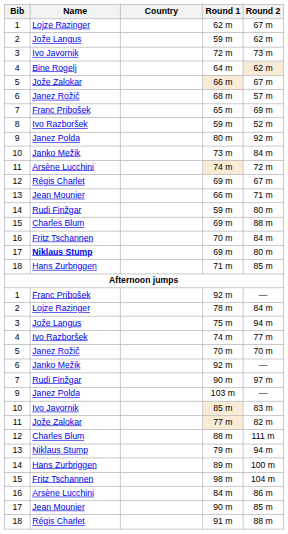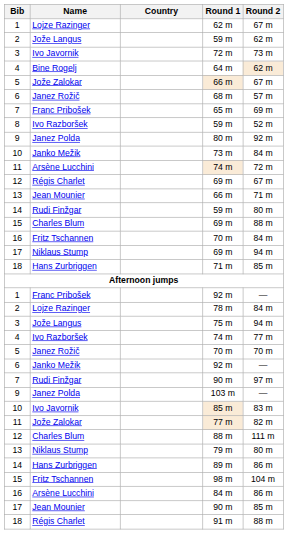 <table class="wikitable collapsible autocollapse sortable" cellpadding="3" cellspacing="0" border="1" style="background:#fff; font-size:86%; width:28%; line-height:16px; border:grey solid 1px; border-collapse:collapse;">
 <tr>
 <th width="30">Bib</th>
 <th width="120">Name</th>
 <th width="110">Country</th>
 <th width="50">Round 1</th>
 <th width="50">Round 2</th>
 </tr>
 <tr>
 <td align=center>1</td>
 <td><a href='#'>Lojze Razinger</a></td>
 <td></td>
 <td align=center>62 m</td>
 <td align=center>67 m</td>
 </tr>
 <tr>
 <td align=center>2</td>
 <td><a href='#'>Jože Langus</a></td>
 <td></td>
 <td align=center>59 m</td>
 <td align=center>62 m</td>
 </tr>
 <tr>
 <td align=center>3</td>
 <td><a href='#'>Ivo Javornik</a></td>
 <td></td>
 <td align=center>72 m</td>
 <td align=center>73 m</td>
 </tr>
 <tr>
 <td align=center>4</td>
 <td><a href='#'>Bine Rogelj</a></td>
 <td></td>
 <td align=center>64 m</td>
 <td align=center bgcolor=#FAEBD7>62 m</td>
 </tr>
 <tr>
 <td align=center>5</td>
 <td><a href='#'>Jože Zalokar</a></td>
 <td></td>
 <td align=center bgcolor=#FAEBD7>66 m</td>
 <td align=center>67 m</td>
 </tr>
 <tr>
 <td align=center>6</td>
 <td><a href='#'>Janez Rožič</a></td>
 <td></td>
 <td align=center>68 m</td>
 <td align=center>57 m</td>
 </tr>
 <tr>
 <td align=center>7</td>
 <td><a href='#'>Franc Pribošek</a></td>
 <td></td>
 <td align=center>65 m</td>
 <td align=center>69 m</td>
 </tr>
 <tr>
 <td align=center>8</td>
 <td><a href='#'>Ivo Razboršek</a></td>
 <td></td>
 <td align=center>59 m</td>
 <td align=center>52 m</td>
 </tr>
 <tr>
 <td align=center>9</td>
 <td><a href='#'>Janez Polda</a></td>
 <td></td>
 <td align=center>80 m</td>
 <td align=center>92 m</td>
 </tr>
 <tr>
 <td align=center>10</td>
 <td><a href='#'>Janko Mežik</a></td>
 <td></td>
 <td align=center>73 m</td>
 <td align=center>84 m</td>
 </tr>
 <tr>
 <td align=center>11</td>
 <td><a href='#'>Arsène Lucchini</a></td>
 <td></td>
 <td align=center bgcolor=#FAEBD7>74 m</td>
 <td align=center>72 m</td>
 </tr>
 <tr>
 <td align=center>12</td>
 <td><a href='#'>Régis Charlet</a></td>
 <td></td>
 <td align=center>69 m</td>
 <td align=center>67 m</td>
 </tr>
 <tr>
 <td align=center>13</td>
 <td><a href='#'>Jean Mounier</a></td>
 <td></td>
 <td align=center>66 m</td>
 <td align=center>71 m</td>
 </tr>
 <tr>
 <td align=center>14</td>
 <td><a href='#'>Rudi Finžgar</a></td>
 <td></td>
 <td align=center>59 m</td>
 <td align=center>80 m</td>
 </tr>
 <tr>
 <td align=center>15</td>
 <td><a href='#'>Charles Blum</a></td>
 <td></td>
 <td align=center>69 m</td>
 <td align=center>88 m</td>
 </tr>
 <tr>
 <td align=center>16</td>
 <td><a href='#'>Fritz Tschannen</a></td>
 <td></td>
 <td align=center>70 m</td>
 <td align=center>84 m</td>
 </tr>
 <tr>
 <td align=center>17</td>
-<td><strong><a href='#'>Niklaus Stump</a></strong></td>
+<td><a href='#'>Niklaus Stump</a></td>
 <td></td>
 <td align=center>69 m</td>
-<td align=center>80 m</td>
+<td align=center>94 m</td>
 </tr>
 <tr>
 <td align=center>18</td>
 <td><a href='#'>Hans Zurbriggen</a></td>
 <td></td>
 <td align=center>71 m</td>
 <td align=center>85 m</td>
 </tr>
 <tr>
 <td colspan=7 align=center><strong>Afternoon jumps</strong></td>
 </tr>
 <tr>
 <td align=center>1</td>
 <td><a href='#'>Franc Pribošek</a></td>
 <td></td>
 <td align=center>92 m</td>
 <td align=center>—</td>
 </tr>
 <tr>
 <td align=center>2</td>
 <td><a href='#'>Lojze Razinger</a></td>
 <td></td>
 <td align=center>78 m</td>
 <td align=center>84 m</td>
 </tr>
 <tr>
 <td align=center>3</td>
 <td><a href='#'>Jože Langus</a></td>
 <td></td>
 <td align=center>75 m</td>
 <td align=center>94 m</td>
 </tr>
 <tr>
 <td align=center>4</td>
 <td><a href='#'>Ivo Razboršek</a></td>
 <td></td>
 <td align=center>74 m</td>
 <td align=center>77 m</td>
 </tr>
 <tr>
 <td align=center>5</td>
 <td><a href='#'>Janez Rožič</a></td>
 <td></td>
 <td align=center>70 m</td>
 <td align=center>70 m</td>
 </tr>
 <tr>
 <td align=center>6</td>
 <td><a href='#'>Janko Mežik</a></td>
 <td></td>
 <td align=center>92 m</td>
 <td align=center>—</td>
 </tr>
 <tr>
 <td align=center>7</td>
 <td><a href='#'>Rudi Finžgar</a></td>
 <td></td>
 <td align=center>90 m</td>
 <td align=center>97 m</td>
 </tr>
 <tr>
 <td align=center>9</td>
 <td><a href='#'>Janez Polda</a></td>
 <td></td>
 <td align=center>103 m</td>
 <td align=center>—</td>
 </tr>
 <tr>
 <td align=center>10</td>
 <td><a href='#'>Ivo Javornik</a></td>
 <td></td>
 <td align=center bgcolor=#FAEBD7>85 m</td>
 <td align=center>83 m</td>
 </tr>
 <tr>
 <td align=center>11</td>
 <td><a href='#'>Jože Zalokar</a></td>
 <td></td>
 <td align=center bgcolor=#FAEBD7>77 m</td>
 <td align=center>82 m</td>
 </tr>
 <tr>
 <td align=center>12</td>
 <td><a href='#'>Charles Blum</a></td>
 <td></td>
 <td align=center>88 m</td>
 <td align=center>111 m</td>
 </tr>
 <tr>
 <td align=center>13</td>
 <td><a href='#'>Niklaus Stump</a></td>
 <td></td>
 <td align=center>79 m</td>
-<td align=center>94 m</td>
+<td align=center>80 m</td>
 </tr>
 <tr>
 <td align=center>14</td>
 <td><a href='#'>Hans Zurbriggen</a></td>
 <td></td>
 <td align=center>89 m</td>
-<td align=center>100 m</td>
+<td align=center>86 m</td>
 </tr>
 <tr>
 <td align=center>15</td>
 <td><a href='#'>Fritz Tschannen</a></td>
 <td></td>
 <td align=center>98 m</td>
 <td align=center>104 m</td>
 </tr>
 <tr>
 <td align=center>16</td>
 <td><a href='#'>Arsène Lucchini</a></td>
 <td></td>
 <td align=center>84 m</td>
 <td align=center>86 m</td>
 </tr>
 <tr>
 <td align=center>17</td>
 <td><a href='#'>Jean Mounier</a></td>
 <td></td>
 <td align=center>90 m</td>
 <td align=center>85 m</td>
 </tr>
 <tr>
 <td align=center>18</td>
 <td><a href='#'>Régis Charlet</a></td>
 <td></td>
 <td align=center>91 m</td>
 <td align=center>88 m</td>
 </tr>
 </table>
